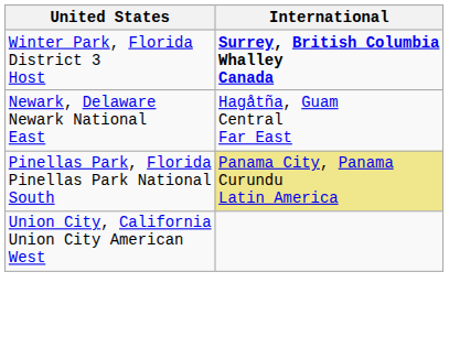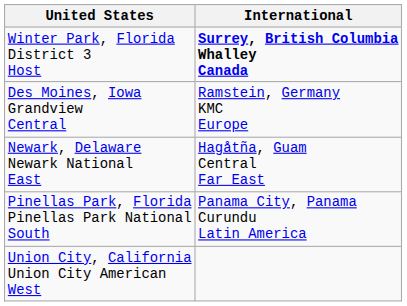 <table class="wikitable">
 <tr>
 <th>United States</th>
 <th>International</th>
 </tr>
 <tr>
 <td> <a href='#'>Winter Park</a>, <a href='#'>Florida</a><br>District 3<br><a href='#'>Host</a></td>
 <td><strong> <a href='#'>Surrey</a>, <a href='#'>British Columbia</a><br>Whalley<br><a href='#'>Canada</a></strong></td>
 </tr>
 <tr>
+<td> <a href='#'>Des Moines</a>, <a href='#'>Iowa</a><br> Grandview <br><a href='#'>Central</a></td>
+<td> <a href='#'>Ramstein</a>, <a href='#'>Germany</a><br> KMC <br><a href='#'>Europe</a></td>
+</tr>
+<tr>
 <td> <a href='#'>Newark</a>, <a href='#'>Delaware</a><br> Newark National<br><a href='#'>East</a></td>
 <td> <a href='#'>Hagåtña</a>, <a href='#'>Guam</a><br>Central<br><a href='#'>Far East</a></td>
 </tr>
 <tr>
 <td> <a href='#'>Pinellas Park</a>, <a href='#'>Florida</a><br>Pinellas Park National<br><a href='#'>South</a></td>
-<td style="background: khaki;"> <a href='#'>Panama City</a>, <a href='#'>Panama</a><br> Curundu <br><a href='#'>Latin America</a></td>
+<td> <a href='#'>Panama City</a>, <a href='#'>Panama</a><br> Curundu <br><a href='#'>Latin America</a></td>
 </tr>
 <tr>
 <td> <a href='#'>Union City</a>, <a href='#'>California</a><br>Union City American<br><a href='#'>West</a></td>
 <td></td>
 </tr>
 </table>
